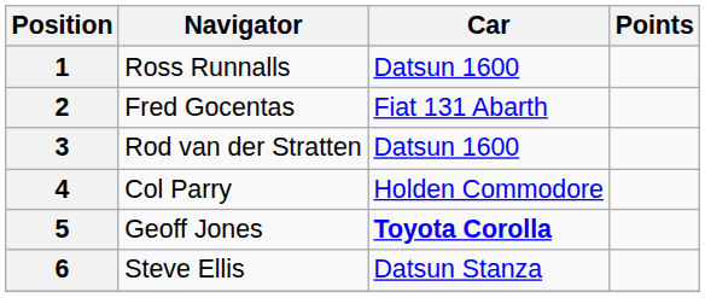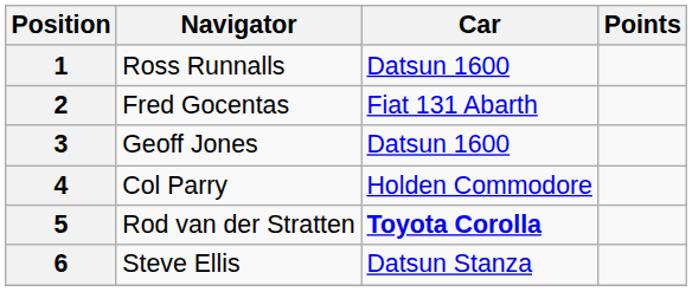 <table class="wikitable" border="1">
 <tr>
 <th>Position</th>
 <th>Navigator</th>
 <th>Car</th>
 <th>Points</th>
 </tr>
 <tr>
 <th>1</th>
 <td>Ross Runnalls</td>
 <td><a href='#'>Datsun 1600</a></td>
 <td align="center"></td>
 </tr>
 <tr>
 <th>2</th>
 <td>Fred Gocentas</td>
 <td><a href='#'>Fiat 131 Abarth</a></td>
 <td align="center"></td>
 </tr>
 <tr>
 <th>3</th>
-<td>Rod van der Stratten</td>
+<td>Geoff Jones</td>
 <td><a href='#'>Datsun 1600</a></td>
 <td align="center"></td>
 </tr>
 <tr>
 <th>4</th>
 <td>Col Parry</td>
 <td><a href='#'>Holden Commodore</a></td>
 <td align="center"></td>
 </tr>
 <tr>
 <th>5</th>
-<td>Geoff Jones</td>
+<td>Rod van der Stratten</td>
 <td><strong><a href='#'>Toyota Corolla</a></strong></td>
 <td align="center"></td>
 </tr>
 <tr>
 <th>6</th>
 <td>Steve Ellis</td>
 <td><a href='#'>Datsun Stanza</a></td>
 <td align="center"></td>
 </tr>
 <tr>
 </tr>
 </table>
